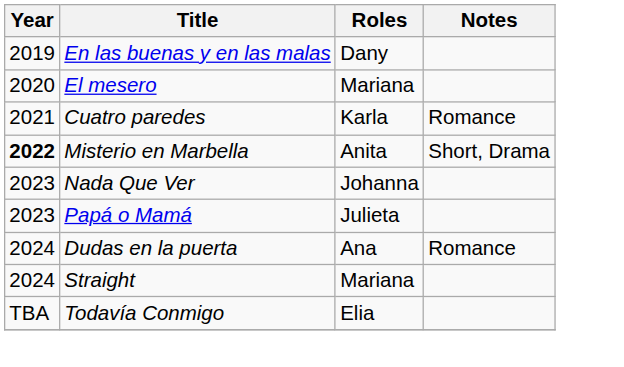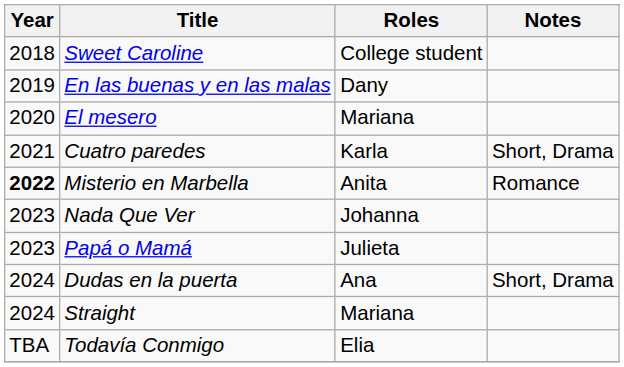 <table class="wikitable sortable">
 <tr>
 <th>Year</th>
 <th>Title</th>
 <th>Roles</th>
 <th>Notes</th>
+</tr>
+<tr>
+<td>2018</td>
+<td><em><a href='#'>Sweet Caroline</a></em></td>
+<td>College student</td>
+<td></td>
 </tr>
 <tr>
 <td>2019</td>
 <td><em><a href='#'>En las buenas y en las malas</a></em></td>
 <td>Dany</td>
 <td></td>
 </tr>
 <tr>
 <td>2020</td>
 <td><em><a href='#'>El mesero</a></em></td>
 <td>Mariana</td>
 <td></td>
 </tr>
 <tr>
 <td>2021</td>
 <td><em>Cuatro paredes</em></td>
 <td>Karla</td>
-<td>Romance</td>
+<td>Short, Drama</td>
 </tr>
 <tr>
 <td><strong>2022</strong></td>
 <td><em>Misterio en Marbella</em></td>
 <td>Anita</td>
-<td>Short, Drama</td>
+<td>Romance</td>
 </tr>
 <tr>
 <td>2023</td>
 <td><em>Nada Que Ver</em></td>
 <td>Johanna</td>
 <td></td>
 </tr>
 <tr>
 <td>2023</td>
 <td><em><a href='#'>Papá o Mamá</a></em></td>
 <td>Julieta</td>
 <td></td>
 </tr>
 <tr>
 <td>2024</td>
 <td><em>Dudas en la puerta</em></td>
 <td>Ana</td>
-<td>Romance</td>
+<td>Short, Drama</td>
 </tr>
 <tr>
 <td>2024</td>
 <td><em>Straight</em></td>
 <td>Mariana</td>
 <td></td>
 </tr>
 <tr>
 <td>TBA</td>
 <td><em>Todavía Conmigo</em></td>
 <td>Elia</td>
 <td></td>
 </tr>
 <tr>
 </tr>
 </table>
